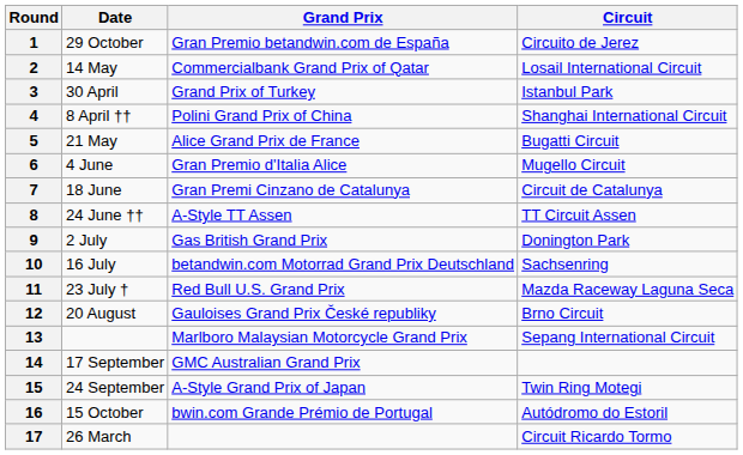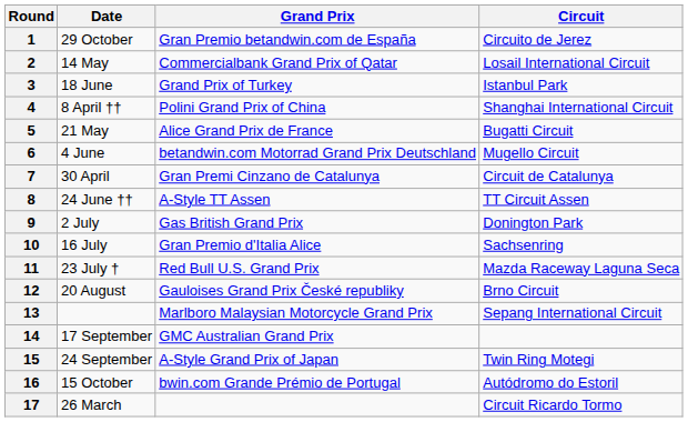 <table class="wikitable" style="font-size: 85%;">
 <tr>
 <th>Round</th>
 <th>Date</th>
 <th><a href='#'>Grand Prix</a></th>
 <th><a href='#'>Circuit</a></th>
 </tr>
 <tr>
 <th>1</th>
 <td>29 October</td>
 <td> <a href='#'>Gran Premio betandwin.com de España</a></td>
 <td><a href='#'>Circuito de Jerez</a></td>
 </tr>
 <tr>
 <th>2</th>
 <td>14 May</td>
 <td> <a href='#'>Commercialbank Grand Prix of Qatar</a></td>
 <td><a href='#'>Losail International Circuit</a></td>
 </tr>
 <tr>
 <th>3</th>
-<td>30 April</td>
+<td>18 June</td>
 <td> <a href='#'>Grand Prix of Turkey</a></td>
 <td><a href='#'>Istanbul Park</a></td>
 </tr>
 <tr>
 <th>4</th>
 <td>8 April ††</td>
 <td> <a href='#'>Polini Grand Prix of China</a></td>
 <td><a href='#'>Shanghai International Circuit</a></td>
 </tr>
 <tr>
 <th>5</th>
 <td>21 May</td>
 <td> <a href='#'>Alice Grand Prix de France</a></td>
 <td><a href='#'>Bugatti Circuit</a></td>
 </tr>
 <tr>
 <th>6</th>
 <td>4 June</td>
-<td> <a href='#'>Gran Premio d'Italia Alice</a></td>
+<td> <a href='#'>betandwin.com Motorrad Grand Prix Deutschland</a></td>
 <td><a href='#'>Mugello Circuit</a></td>
 </tr>
 <tr>
 <th>7</th>
-<td>18 June</td>
+<td>30 April</td>
 <td> <a href='#'>Gran Premi Cinzano de Catalunya</a></td>
 <td><a href='#'>Circuit de Catalunya</a></td>
 </tr>
 <tr>
 <th>8</th>
 <td>24 June ††</td>
 <td> <a href='#'>A-Style TT Assen</a></td>
 <td><a href='#'>TT Circuit Assen</a></td>
 </tr>
 <tr>
 <th>9</th>
 <td>2 July</td>
 <td> <a href='#'>Gas British Grand Prix</a></td>
 <td><a href='#'>Donington Park</a></td>
 </tr>
 <tr>
 <th>10</th>
 <td>16 July</td>
-<td> <a href='#'>betandwin.com Motorrad Grand Prix Deutschland</a></td>
+<td> <a href='#'>Gran Premio d'Italia Alice</a></td>
 <td><a href='#'>Sachsenring</a></td>
 </tr>
 <tr>
 <th>11</th>
 <td>23 July †</td>
 <td> <a href='#'>Red Bull U.S. Grand Prix</a></td>
 <td><a href='#'>Mazda Raceway Laguna Seca</a></td>
 </tr>
 <tr>
 <th>12</th>
 <td>20 August</td>
 <td> <a href='#'>Gauloises Grand Prix České republiky</a></td>
 <td><a href='#'>Brno Circuit</a></td>
 </tr>
 <tr>
 <th>13</th>
 <td></td>
 <td> <a href='#'>Marlboro Malaysian Motorcycle Grand Prix</a></td>
 <td><a href='#'>Sepang International Circuit</a></td>
 </tr>
 <tr>
 <th>14</th>
 <td>17 September</td>
 <td> <a href='#'>GMC Australian Grand Prix</a></td>
 <td></td>
 </tr>
 <tr>
 <th>15</th>
 <td>24 September</td>
 <td> <a href='#'>A-Style Grand Prix of Japan</a></td>
 <td><a href='#'>Twin Ring Motegi</a></td>
 </tr>
 <tr>
 <th>16</th>
 <td>15 October</td>
 <td> <a href='#'>bwin.com Grande Prémio de Portugal</a></td>
 <td><a href='#'>Autódromo do Estoril</a></td>
 </tr>
 <tr>
 <th>17</th>
 <td>26 March</td>
 <td></td>
 <td><a href='#'>Circuit Ricardo Tormo</a></td>
 </tr>
 </table>
